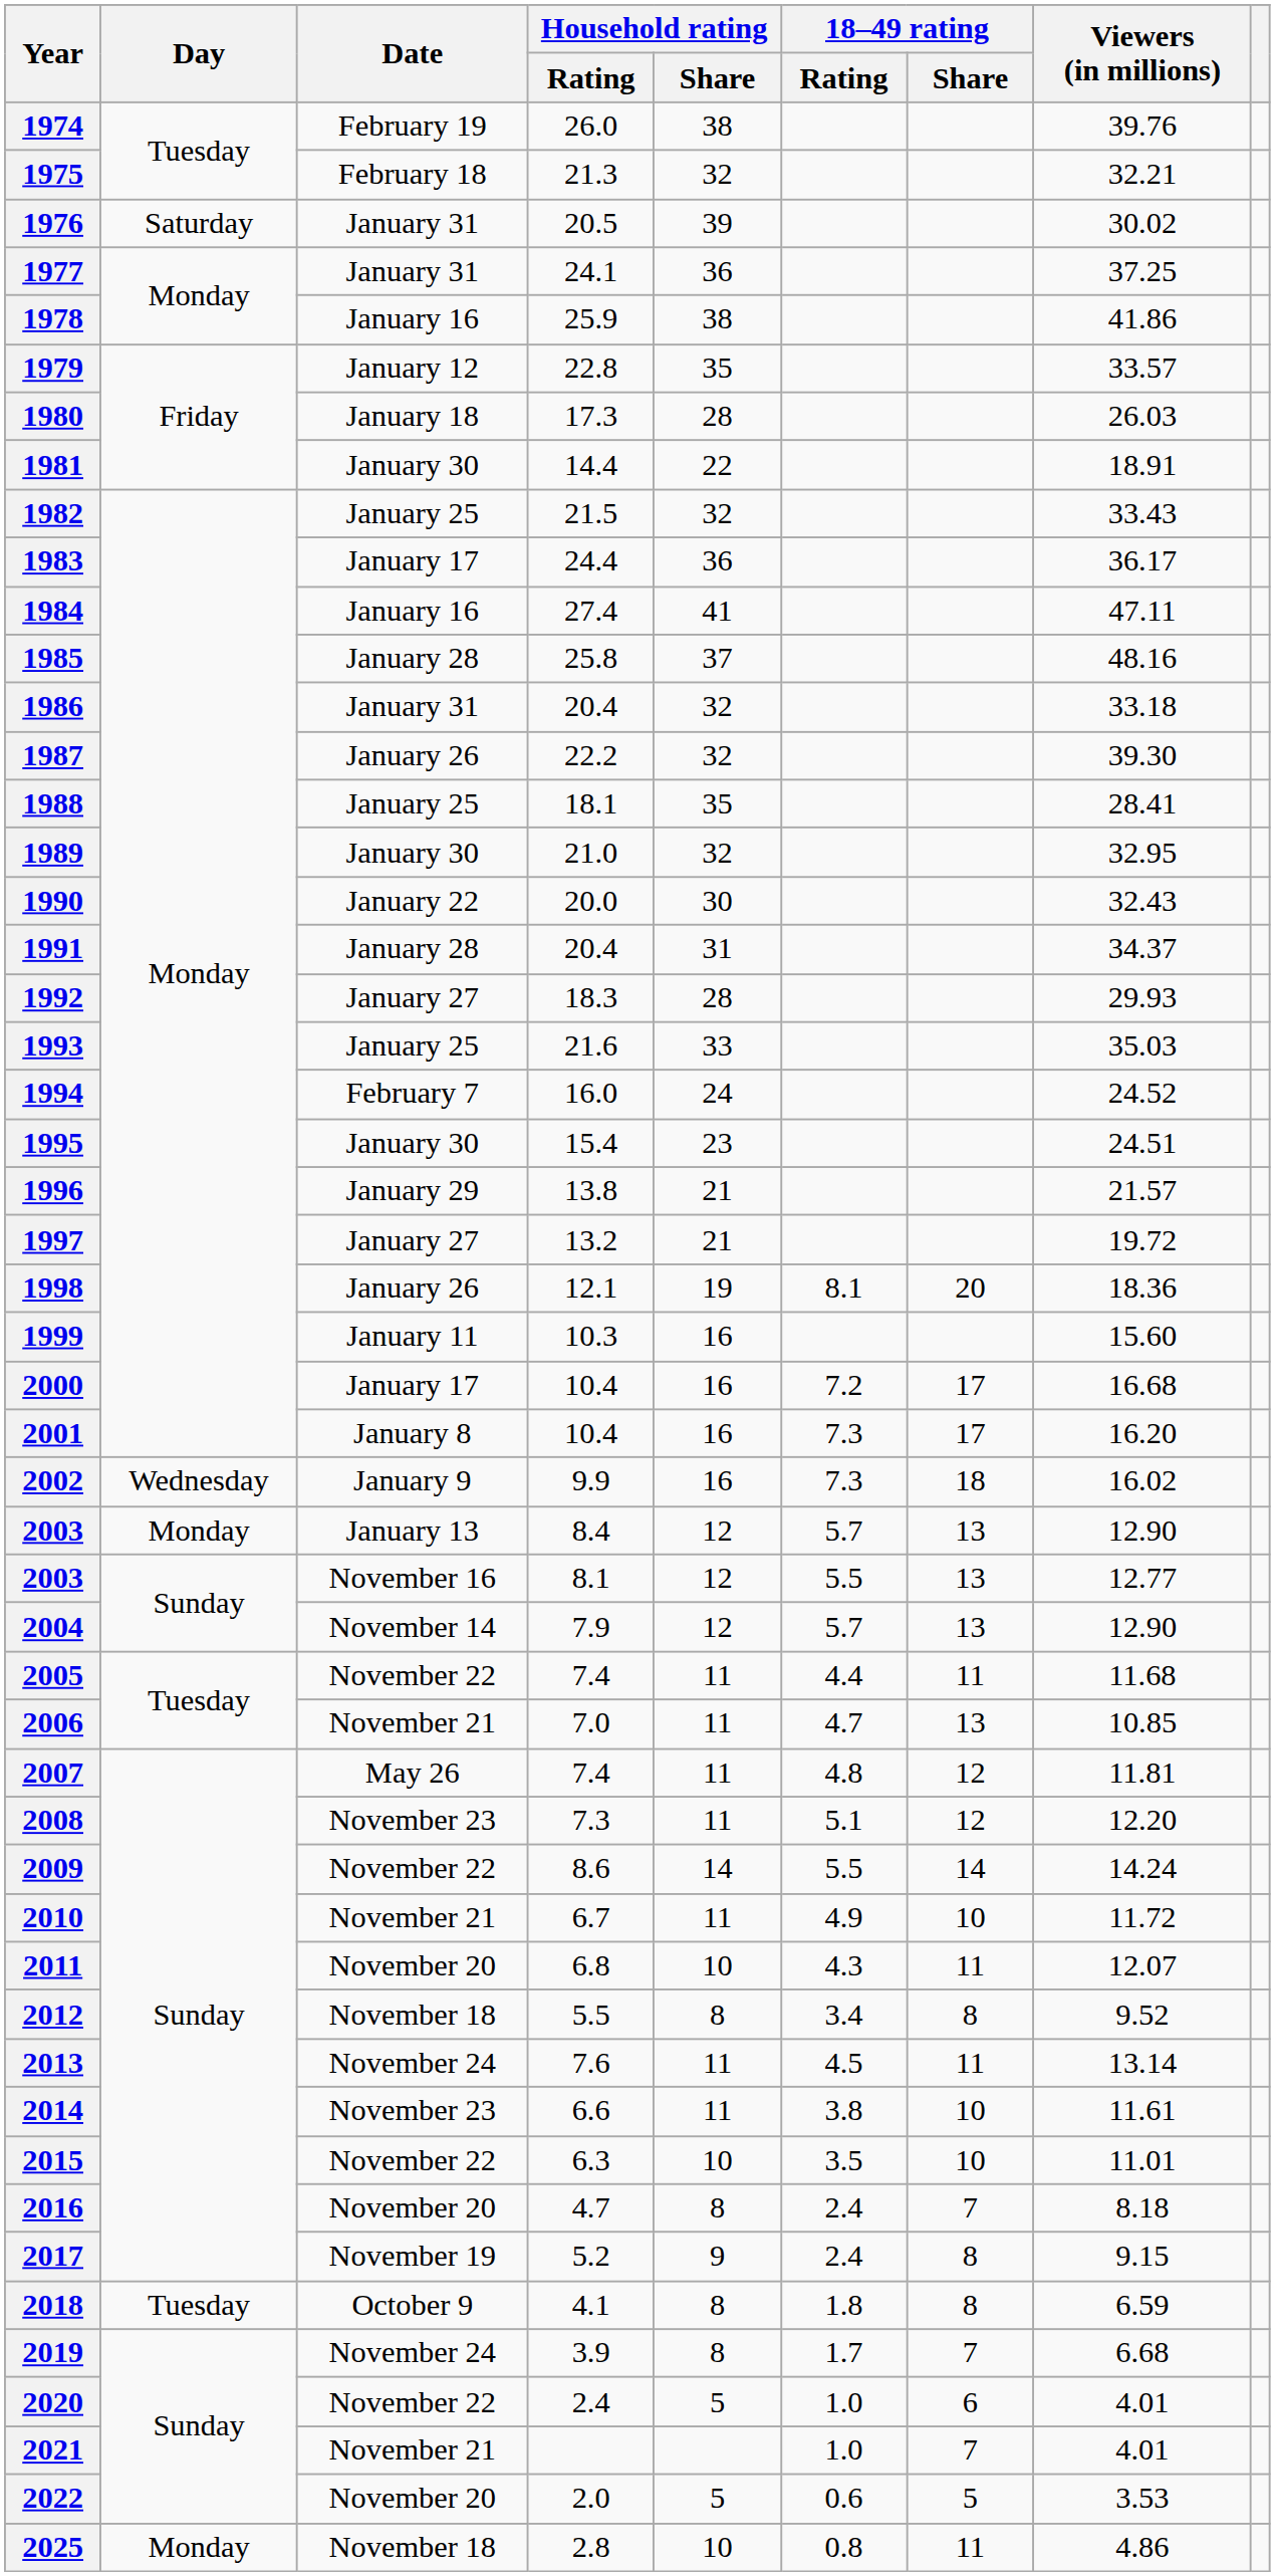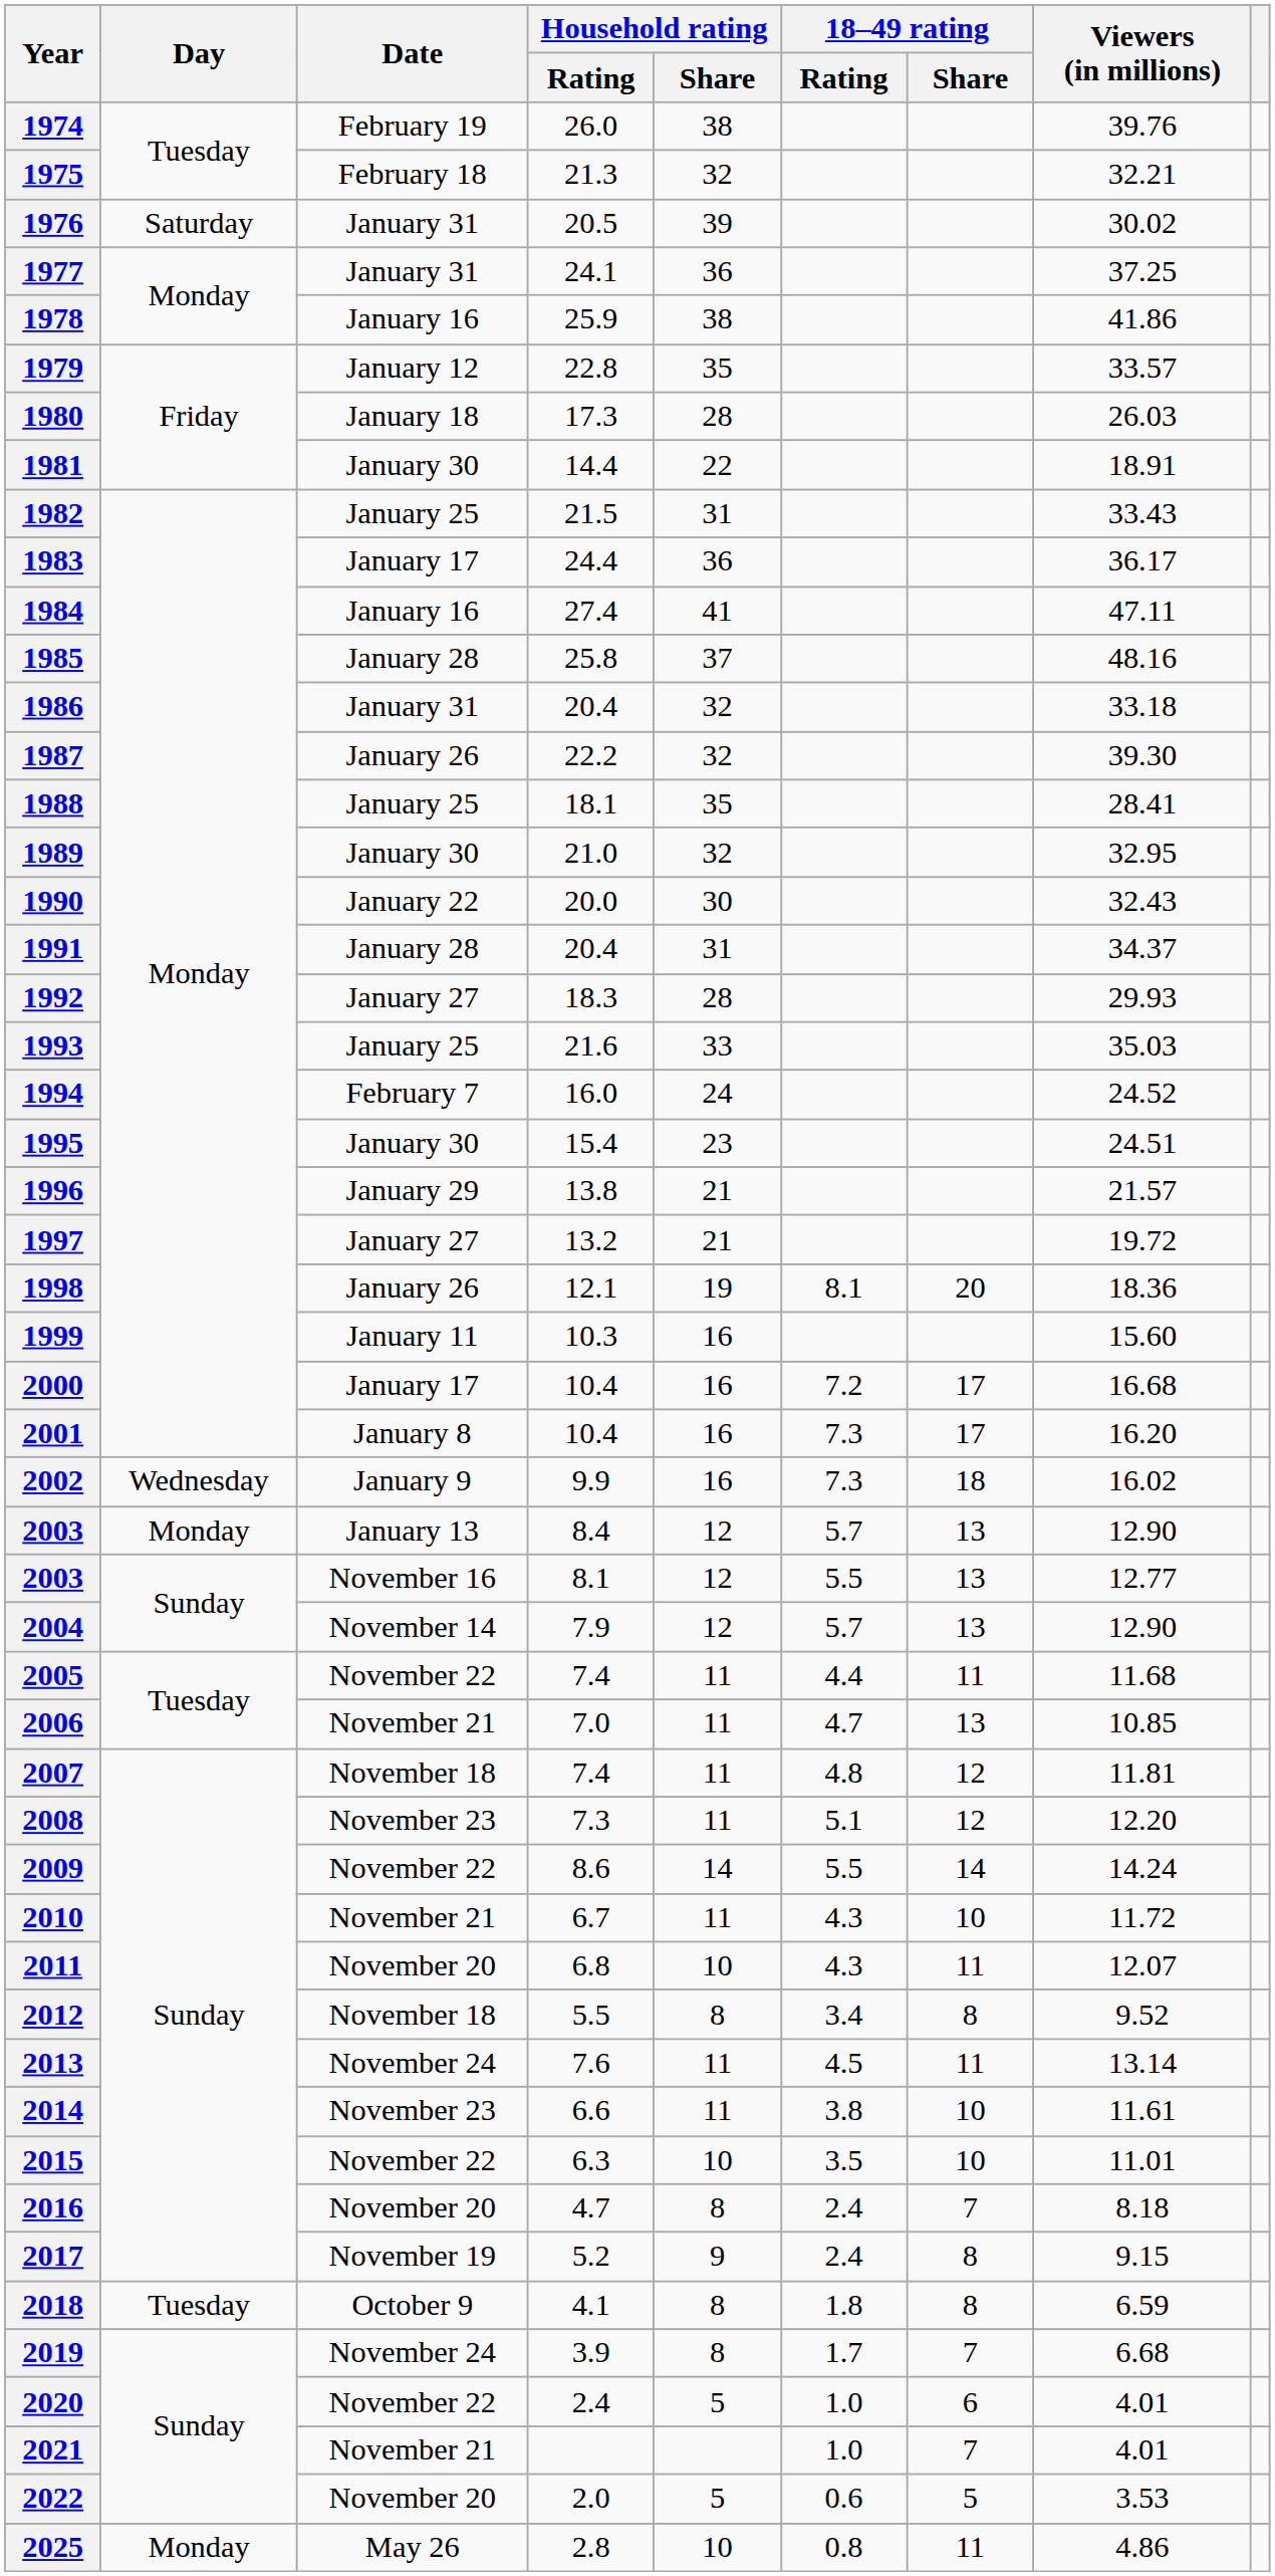 <table class="wikitable plainrowheaders sortable" style="text-align: center;">
 <tr>
 <th rowspan="2">Year</th>
 <th rowspan="2">Day</th>
 <th rowspan="2">Date</th>
 <th style="width:20%" colspan="2"><a href='#'>Household rating</a></th>
 <th style="width:20%" colspan="2"><a href='#'>18–49 rating</a></th>
 <th rowspan="2">Viewers<br>(in millions)</th>
 <th rowspan="2" class="unsortable"></th>
 </tr>
 <tr>
 <th style="width:10%">Rating</th>
 <th style="width:10%">Share</th>
 <th style="width:10%">Rating</th>
 <th style="width:10%">Share</th>
 </tr>
 <tr>
 <th scope="row"><a href='#'>1974</a></th>
 <td rowspan="2">Tuesday</td>
 <td>February 19</td>
 <td>26.0</td>
 <td>38</td>
 <td></td>
 <td></td>
 <td>39.76</td>
 <td></td>
 </tr>
 <tr>
 <th scope="row"><a href='#'>1975</a></th>
 <td>February 18</td>
 <td>21.3</td>
 <td>32</td>
 <td></td>
 <td></td>
 <td>32.21</td>
 <td></td>
 </tr>
 <tr>
 <th scope="row"><a href='#'>1976</a></th>
 <td>Saturday</td>
 <td>January 31</td>
 <td>20.5</td>
 <td>39</td>
 <td></td>
 <td></td>
 <td>30.02</td>
 <td></td>
 </tr>
 <tr>
 <th scope="row"><a href='#'>1977</a></th>
 <td rowspan="2">Monday</td>
 <td>January 31</td>
 <td>24.1</td>
 <td>36</td>
 <td></td>
 <td></td>
 <td>37.25</td>
 <td></td>
 </tr>
 <tr>
 <th scope="row"><a href='#'>1978</a></th>
 <td>January 16</td>
 <td>25.9</td>
 <td>38</td>
 <td></td>
 <td></td>
 <td>41.86</td>
 <td></td>
 </tr>
 <tr>
 <th scope="row"><a href='#'>1979</a></th>
 <td rowspan="3">Friday</td>
 <td>January 12</td>
 <td>22.8</td>
 <td>35</td>
 <td></td>
 <td></td>
 <td>33.57</td>
 <td></td>
 </tr>
 <tr>
 <th scope="row"><a href='#'>1980</a></th>
 <td>January 18</td>
 <td>17.3</td>
 <td>28</td>
 <td></td>
 <td></td>
 <td>26.03</td>
 <td></td>
 </tr>
 <tr>
 <th scope="row"><a href='#'>1981</a></th>
 <td>January 30</td>
 <td>14.4</td>
 <td>22</td>
 <td></td>
 <td></td>
 <td>18.91</td>
 <td></td>
 </tr>
 <tr>
 <th scope="row"><a href='#'>1982</a></th>
 <td rowspan="20">Monday</td>
 <td>January 25</td>
 <td>21.5</td>
-<td>32</td>
+<td>31</td>
 <td></td>
 <td></td>
 <td>33.43</td>
 <td></td>
 </tr>
 <tr>
 <th scope="row"><a href='#'>1983</a></th>
 <td>January 17</td>
 <td>24.4</td>
 <td>36</td>
 <td></td>
 <td></td>
 <td>36.17</td>
 <td></td>
 </tr>
 <tr>
 <th scope="row"><a href='#'>1984</a></th>
 <td>January 16</td>
 <td>27.4</td>
 <td>41</td>
 <td></td>
 <td></td>
 <td>47.11</td>
 <td></td>
 </tr>
 <tr>
 <th scope="row"><a href='#'>1985</a></th>
 <td>January 28</td>
 <td>25.8</td>
 <td>37</td>
 <td></td>
 <td></td>
 <td>48.16</td>
 <td></td>
 </tr>
 <tr>
 <th scope="row"><a href='#'>1986</a></th>
 <td>January 31</td>
 <td>20.4</td>
 <td>32</td>
 <td></td>
 <td></td>
 <td>33.18</td>
 <td></td>
 </tr>
 <tr>
 <th scope="row"><a href='#'>1987</a></th>
 <td>January 26</td>
 <td>22.2</td>
 <td>32</td>
 <td></td>
 <td></td>
 <td>39.30</td>
 <td></td>
 </tr>
 <tr>
 <th scope="row"><a href='#'>1988</a></th>
 <td>January 25</td>
 <td>18.1</td>
 <td>35</td>
 <td></td>
 <td></td>
 <td>28.41</td>
 <td></td>
 </tr>
 <tr>
 <th scope="row"><a href='#'>1989</a></th>
 <td>January 30</td>
 <td>21.0</td>
 <td>32</td>
 <td></td>
 <td></td>
 <td>32.95</td>
 <td></td>
 </tr>
 <tr>
 <th scope="row"><a href='#'>1990</a></th>
 <td>January 22</td>
 <td>20.0</td>
 <td>30</td>
 <td></td>
 <td></td>
 <td>32.43</td>
 <td></td>
 </tr>
 <tr>
 <th scope="row"><a href='#'>1991</a></th>
 <td>January 28</td>
 <td>20.4</td>
 <td>31</td>
 <td></td>
 <td></td>
 <td>34.37</td>
 <td></td>
 </tr>
 <tr>
 <th scope="row"><a href='#'>1992</a></th>
 <td>January 27</td>
 <td>18.3</td>
 <td>28</td>
 <td></td>
 <td></td>
 <td>29.93</td>
 <td></td>
 </tr>
 <tr>
 <th scope="row"><a href='#'>1993</a></th>
 <td>January 25</td>
 <td>21.6</td>
 <td>33</td>
 <td></td>
 <td></td>
 <td>35.03</td>
 <td></td>
 </tr>
 <tr>
 <th scope="row"><a href='#'>1994</a></th>
 <td>February 7</td>
 <td>16.0</td>
 <td>24</td>
 <td></td>
 <td></td>
 <td>24.52</td>
 <td></td>
 </tr>
 <tr>
 <th scope="row"><a href='#'>1995</a></th>
 <td>January 30</td>
 <td>15.4</td>
 <td>23</td>
 <td></td>
 <td></td>
 <td>24.51</td>
 <td></td>
 </tr>
 <tr>
 <th scope="row"><a href='#'>1996</a></th>
 <td>January 29</td>
 <td>13.8</td>
 <td>21</td>
 <td></td>
 <td></td>
 <td>21.57</td>
 <td></td>
 </tr>
 <tr>
 <th scope="row"><a href='#'>1997</a></th>
 <td>January 27</td>
 <td>13.2</td>
 <td>21</td>
 <td></td>
 <td></td>
 <td>19.72</td>
 <td></td>
 </tr>
 <tr>
 <th scope="row"><a href='#'>1998</a></th>
 <td>January 26</td>
 <td>12.1</td>
 <td>19</td>
 <td>8.1</td>
 <td>20</td>
 <td>18.36</td>
 <td></td>
 </tr>
 <tr>
 <th scope="row"><a href='#'>1999</a></th>
 <td>January 11</td>
 <td>10.3</td>
 <td>16</td>
 <td></td>
 <td></td>
 <td>15.60</td>
 <td></td>
 </tr>
 <tr>
 <th scope="row"><a href='#'>2000</a></th>
 <td>January 17</td>
 <td>10.4</td>
 <td>16</td>
 <td>7.2</td>
 <td>17</td>
 <td>16.68</td>
 <td></td>
 </tr>
 <tr>
 <th scope="row"><a href='#'>2001</a></th>
 <td>January 8</td>
 <td>10.4</td>
 <td>16</td>
 <td>7.3</td>
 <td>17</td>
 <td>16.20</td>
 <td></td>
 </tr>
 <tr>
 <th scope="row"><a href='#'>2002</a></th>
 <td>Wednesday</td>
 <td>January 9</td>
 <td>9.9</td>
 <td>16</td>
 <td>7.3</td>
 <td>18</td>
 <td>16.02</td>
 <td></td>
 </tr>
 <tr>
 <th scope="row"><a href='#'>2003</a></th>
 <td>Monday</td>
 <td>January 13</td>
 <td>8.4</td>
 <td>12</td>
 <td>5.7</td>
 <td>13</td>
 <td>12.90</td>
 <td></td>
 </tr>
 <tr>
 <th scope="row"><a href='#'>2003</a></th>
 <td rowspan="2">Sunday</td>
 <td>November 16</td>
 <td>8.1</td>
 <td>12</td>
 <td>5.5</td>
 <td>13</td>
 <td>12.77</td>
 <td></td>
 </tr>
 <tr>
 <th scope="row"><a href='#'>2004</a></th>
 <td>November 14</td>
 <td>7.9</td>
 <td>12</td>
 <td>5.7</td>
 <td>13</td>
 <td>12.90</td>
 <td></td>
 </tr>
 <tr>
 <th scope="row"><a href='#'>2005</a></th>
 <td rowspan="2">Tuesday</td>
 <td>November 22</td>
 <td>7.4</td>
 <td>11</td>
 <td>4.4</td>
 <td>11</td>
 <td>11.68</td>
 <td></td>
 </tr>
 <tr>
 <th scope="row"><a href='#'>2006</a></th>
 <td>November 21</td>
 <td>7.0</td>
 <td>11</td>
 <td>4.7</td>
 <td>13</td>
 <td>10.85</td>
 <td></td>
 </tr>
 <tr>
 <th scope="row"><a href='#'>2007</a></th>
 <td rowspan="11">Sunday</td>
-<td>May 26</td>
+<td>November 18</td>
 <td>7.4</td>
 <td>11</td>
 <td>4.8</td>
 <td>12</td>
 <td>11.81</td>
 <td></td>
 </tr>
 <tr>
 <th scope="row"><a href='#'>2008</a></th>
 <td>November 23</td>
 <td>7.3</td>
 <td>11</td>
 <td>5.1</td>
 <td>12</td>
 <td>12.20</td>
 <td></td>
 </tr>
 <tr>
 <th scope="row"><a href='#'>2009</a></th>
 <td>November 22</td>
 <td>8.6</td>
 <td>14</td>
 <td>5.5</td>
 <td>14</td>
 <td>14.24</td>
 <td></td>
 </tr>
 <tr>
 <th scope="row"><a href='#'>2010</a></th>
 <td>November 21</td>
 <td>6.7</td>
 <td>11</td>
-<td>4.9</td>
+<td>4.3</td>
 <td>10</td>
 <td>11.72</td>
 <td></td>
 </tr>
 <tr>
 <th scope="row"><a href='#'>2011</a></th>
 <td>November 20</td>
 <td>6.8</td>
 <td>10</td>
 <td>4.3</td>
 <td>11</td>
 <td>12.07</td>
 <td></td>
 </tr>
 <tr>
 <th scope="row"><a href='#'>2012</a></th>
 <td>November 18</td>
 <td>5.5</td>
 <td>8</td>
 <td>3.4</td>
 <td>8</td>
 <td>9.52</td>
 <td></td>
 </tr>
 <tr>
 <th scope="row"><a href='#'>2013</a></th>
 <td>November 24</td>
 <td>7.6</td>
 <td>11</td>
 <td>4.5</td>
 <td>11</td>
 <td>13.14</td>
 <td></td>
 </tr>
 <tr>
 <th scope="row"><a href='#'>2014</a></th>
 <td>November 23</td>
 <td>6.6</td>
 <td>11</td>
 <td>3.8</td>
 <td>10</td>
 <td>11.61</td>
 <td></td>
 </tr>
 <tr>
 <th scope="row"><a href='#'>2015</a></th>
 <td>November 22</td>
 <td>6.3</td>
 <td>10</td>
 <td>3.5</td>
 <td>10</td>
 <td>11.01</td>
 <td></td>
 </tr>
 <tr>
 <th scope="row"><a href='#'>2016</a></th>
 <td>November 20</td>
 <td>4.7</td>
 <td>8</td>
 <td>2.4</td>
 <td>7</td>
 <td>8.18</td>
 <td></td>
 </tr>
 <tr>
 <th scope="row"><a href='#'>2017</a></th>
 <td>November 19</td>
 <td>5.2</td>
 <td>9</td>
 <td>2.4</td>
 <td>8</td>
 <td>9.15</td>
 <td></td>
 </tr>
 <tr>
 <th scope="row"><a href='#'>2018</a></th>
 <td>Tuesday</td>
 <td>October 9</td>
 <td>4.1</td>
 <td>8</td>
 <td>1.8</td>
 <td>8</td>
 <td>6.59</td>
 <td></td>
 </tr>
 <tr>
 <th scope="row"><a href='#'>2019</a></th>
 <td rowspan="4">Sunday</td>
 <td>November 24</td>
 <td>3.9</td>
 <td>8</td>
 <td>1.7</td>
 <td>7</td>
 <td>6.68</td>
 <td></td>
 </tr>
 <tr>
 <th scope="row"><a href='#'>2020</a></th>
 <td>November 22</td>
 <td>2.4</td>
 <td>5</td>
 <td>1.0</td>
 <td>6</td>
 <td>4.01</td>
 <td></td>
 </tr>
 <tr>
 <th scope="row"><a href='#'>2021</a></th>
 <td>November 21</td>
 <td></td>
 <td></td>
 <td>1.0</td>
 <td>7</td>
 <td>4.01</td>
 <td></td>
 </tr>
 <tr>
 <th scope="row"><a href='#'>2022</a></th>
 <td>November 20</td>
 <td>2.0</td>
 <td>5</td>
 <td>0.6</td>
 <td>5</td>
 <td>3.53</td>
 <td></td>
 </tr>
 <tr>
 <th scope="row"><a href='#'>2025</a></th>
 <td>Monday</td>
-<td>November 18</td>
+<td>May 26</td>
 <td>2.8</td>
 <td>10</td>
 <td>0.8</td>
 <td>11</td>
 <td>4.86</td>
 <td></td>
 </tr>
 </table>
